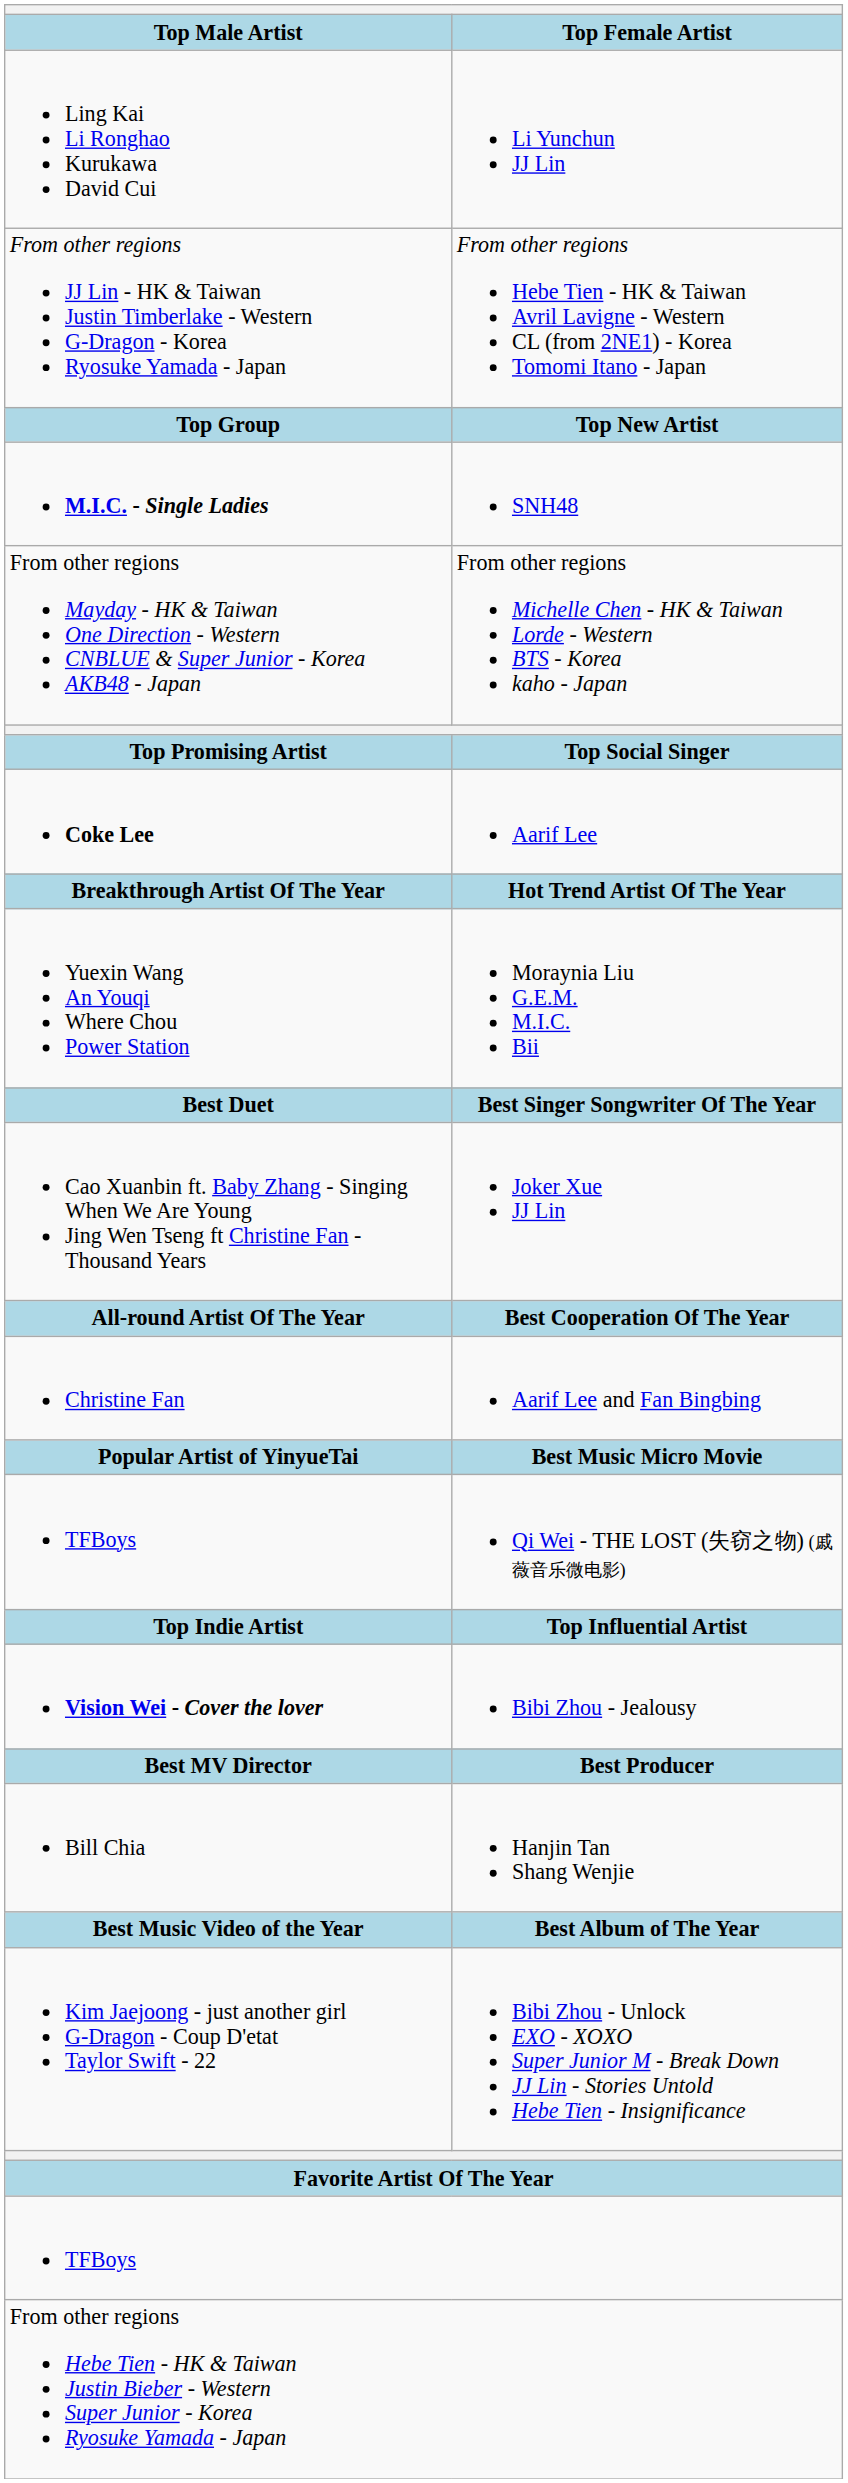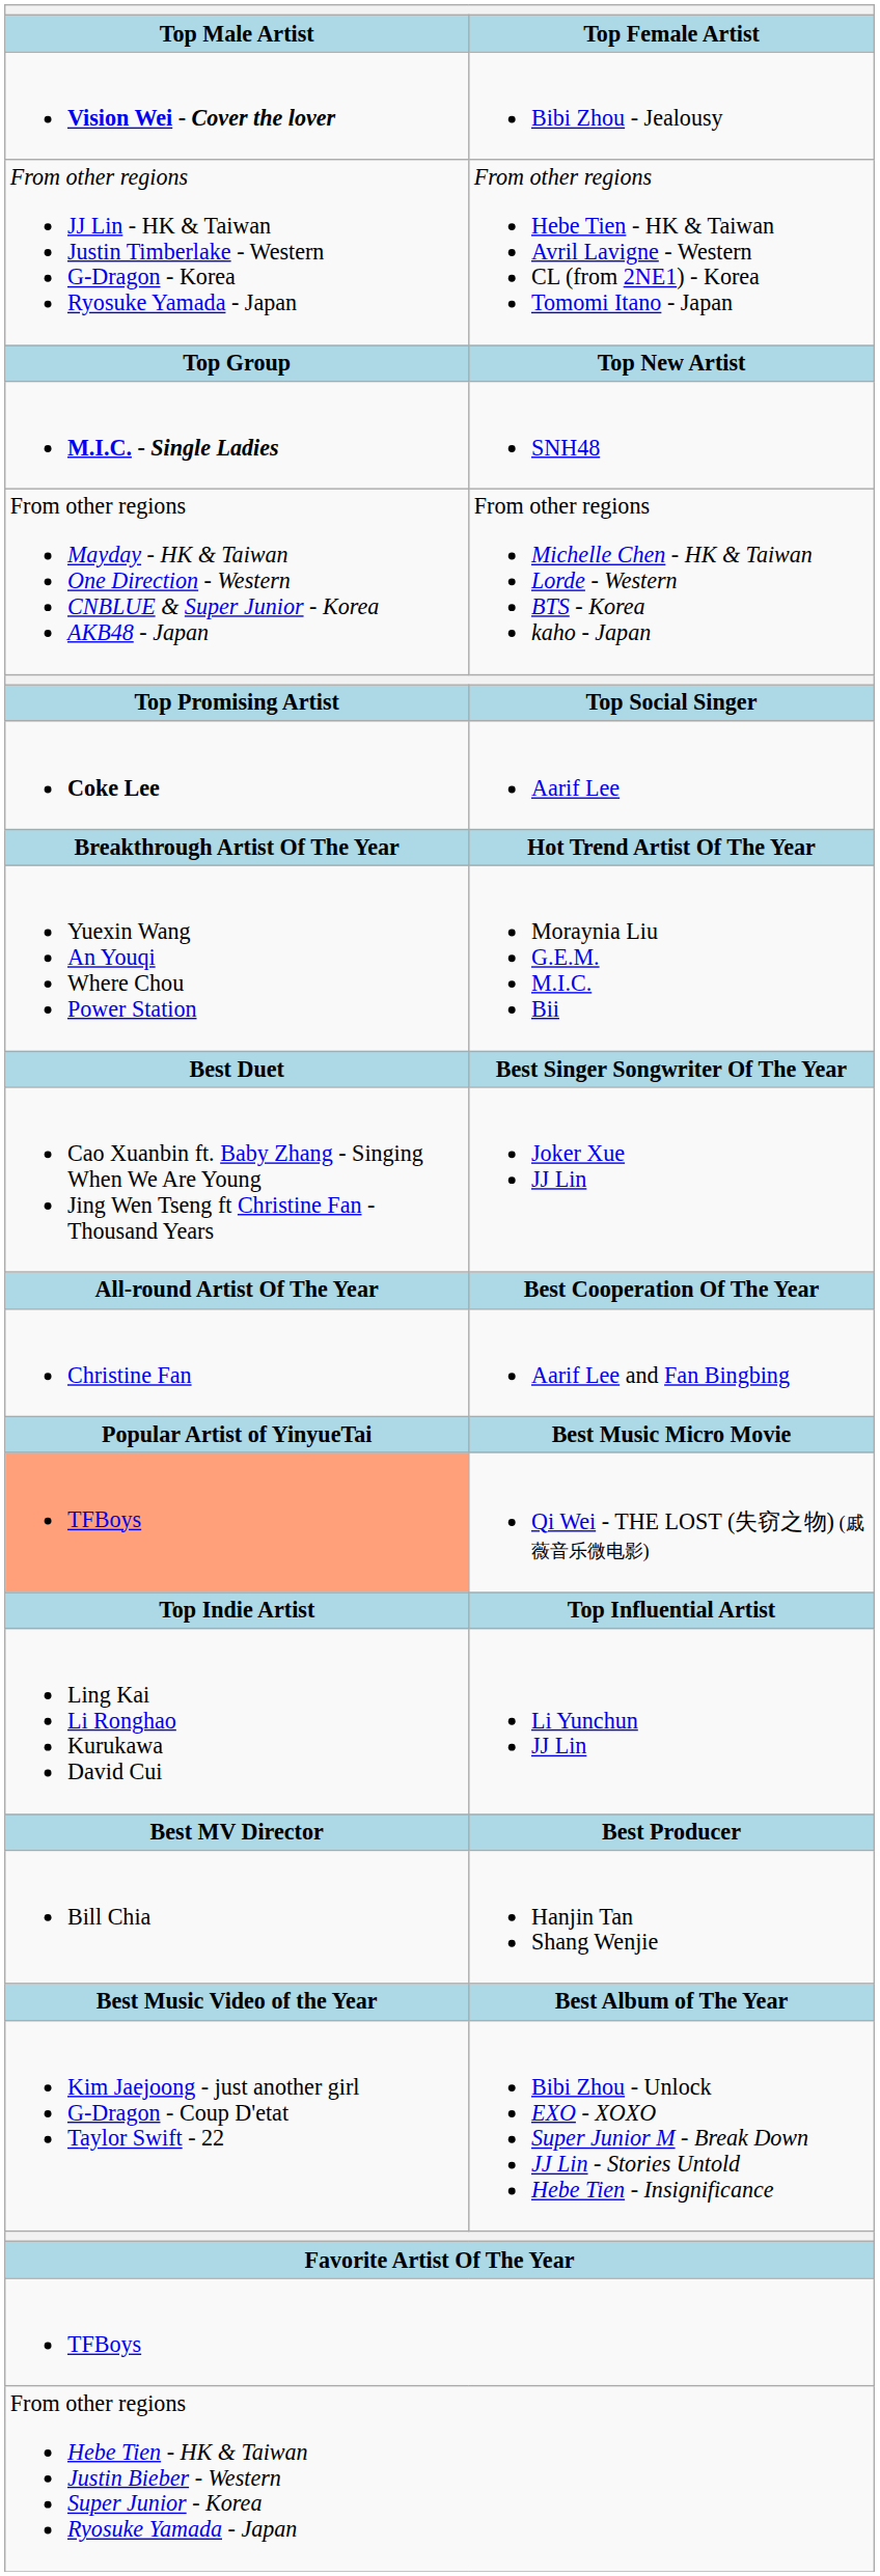 <table class="wikitable" style="width=">
 <tr>
 <th colspan="2"></th>
 </tr>
 <tr>
 <th style="background:lightblue;">Top Male Artist</th>
 <th style="background:lightblue;">Top Female Artist</th>
 </tr>
 <tr>
-<td><br><ul><li>Ling Kai</li><li><a href='#'>Li Ronghao</a></li><li>Kurukawa</li><li>David Cui</li></ul></td>
-<td><br><ul><li><a href='#'>Li Yunchun</a></li><li><a href='#'>JJ Lin</a></li></ul></td>
+<td valign="top"><br><ul><li><strong><a href='#'>Vision Wei</a> - <em>Cover the lover<strong><em></li></ul></td>
+<td valign="top"><br><ul><li></strong><a href='#'>Bibi Zhou</a> - </em>Jealousy</em></strong></li></ul></td>
 </tr>
 <tr>
 <td><em>From other regions</em><br><ul><li><a href='#'>JJ Lin</a> - HK & Taiwan</li><li><a href='#'>Justin Timberlake</a> - Western</li><li><a href='#'>G-Dragon</a> - Korea</li><li><a href='#'>Ryosuke Yamada</a> - Japan</li></ul></td>
 <td><em>From other regions</em><br><ul><li><a href='#'>Hebe Tien</a> - HK & Taiwan</li><li><a href='#'>Avril Lavigne</a> - Western</li><li>CL (from <a href='#'>2NE1</a>) - Korea</li><li><a href='#'>Tomomi Itano</a> - Japan</li></ul></td>
 </tr>
 <tr>
 <th style="background:lightblue;">Top Group</th>
 <th style="background:lightblue;">Top New Artist</th>
 </tr>
 <tr>
 <td valign="top"><br><ul><li><strong><a href='#'>M.I.C.</a> - <em>Single Ladies<strong><em></li></ul></td>
 <td valign="top"><br><ul><li></strong><a href='#'>SNH48</a><strong></li></ul></td>
 </tr>
 <tr>
 <td></em>From other regions<em><br><ul><li><a href='#'>Mayday</a> - HK & Taiwan</li><li><a href='#'>One Direction</a> - Western</li><li><a href='#'>CNBLUE</a> & <a href='#'>Super Junior</a> - Korea</li><li><a href='#'>AKB48</a> - Japan</li></ul></td>
 <td></em>From other regions<em><br><ul><li><a href='#'>Michelle Chen</a> - HK & Taiwan</li><li><a href='#'>Lorde</a> - Western</li><li><a href='#'>BTS</a> - Korea</li><li>kaho - Japan</li></ul></td>
 </tr>
 <tr>
 <th colspan="2"></th>
 </tr>
 <tr>
 <th style="background:lightblue;">Top Promising Artist</th>
 <th style="background:lightblue;">Top Social Singer</th>
 </tr>
 <tr>
 <td valign="top"><strong><br><ul><li>Coke Lee</li></ul></strong></td>
 <td valign="top"><br><ul><li><a href='#'>Aarif Lee</a></li></ul></td>
 </tr>
 <tr>
 <th style="background:lightblue;">Breakthrough Artist Of The Year</th>
 <th style="background:lightblue;">Hot Trend Artist Of The Year</th>
 </tr>
 <tr>
 <td valign="top"><br><ul><li>Yuexin Wang</li><li><a href='#'>An Youqi</a></li><li>Where Chou</li><li><a href='#'>Power Station</a></li></ul></td>
 <td valign="top"><br><ul><li>Moraynia Liu</li><li><a href='#'>G.E.M.</a></li><li><a href='#'>M.I.C.</a></li><li><a href='#'>Bii</a></li></ul></td>
 </tr>
 <tr>
 <th style="background:lightblue;">Best Duet</th>
 <th style="background:lightblue;">Best Singer Songwriter Of The Year</th>
 </tr>
 <tr>
 <td valign="top"><br><ul><li>Cao Xuanbin ft. <a href='#'>Baby Zhang</a> - Singing When We Are Young</li><li>Jing Wen Tseng ft <a href='#'>Christine Fan</a> - Thousand Years</li></ul></td>
 <td valign="top"><br><ul><li><a href='#'>Joker Xue</a></li><li><a href='#'>JJ Lin</a></li></ul></td>
 </tr>
 <tr>
 <th style="background:lightblue;">All-round Artist Of The Year</th>
 <th style="background:lightblue;">Best Cooperation Of The Year</th>
 </tr>
 <tr>
 <td valign="top"><br><ul><li><a href='#'>Christine Fan</a></li></ul></td>
 <td valign="top"><br><ul><li><a href='#'>Aarif Lee</a> and <a href='#'>Fan Bingbing</a></li></ul></td>
 </tr>
 <tr>
 <th style="background:lightblue;">Popular Artist of YinyueTai</th>
 <th style="background:lightblue;">Best Music Micro Movie</th>
 </tr>
 <tr>
-<td valign="top"><br><ul><li><a href='#'>TFBoys</a></li></ul></td>
+<td valign="top" style="background: lightsalmon;"><br><ul><li><a href='#'>TFBoys</a></li></ul></td>
 <td><br><ul><li><a href='#'>Qi Wei</a> -  THE LOST (失窃之物)<small> (戚薇音乐微电影)</small></li></ul></td>
 </tr>
 <tr>
 <th style="background:lightblue;">Top Indie Artist</th>
 <th style="background:lightblue;">Top Influential Artist</th>
 </tr>
 <tr>
-<td valign="top"><br><ul><li><strong><a href='#'>Vision Wei</a> - <em>Cover the lover<strong><em></li></ul></td>
-<td valign="top"><br><ul><li></strong><a href='#'>Bibi Zhou</a> - </em>Jealousy</em></strong></li></ul></td>
+<td><br><ul><li>Ling Kai</li><li><a href='#'>Li Ronghao</a></li><li>Kurukawa</li><li>David Cui</li></ul></td>
+<td><br><ul><li><a href='#'>Li Yunchun</a></li><li><a href='#'>JJ Lin</a></li></ul></td>
 </tr>
 <tr>
 <th style="background:lightblue;">Best MV Director</th>
 <th style="background:lightblue;">Best Producer</th>
 </tr>
 <tr>
 <td valign="top"><br><ul><li>Bill Chia</li></ul></td>
 <td valign="top"><br><ul><li>Hanjin Tan</li><li>Shang Wenjie</li></ul></td>
 </tr>
 <tr>
 <th style="background:lightblue;">Best Music Video of the Year</th>
 <th style="background:lightblue;">Best Album of The Year</th>
 </tr>
 <tr>
 <td valign="top"><br><ul><li><a href='#'>Kim Jaejoong</a> - just another girl</li><li><a href='#'>G-Dragon</a> - Coup D'etat</li><li><a href='#'>Taylor Swift</a> - 22</li></ul></td>
 <td valign="top"><br><ul><li><a href='#'>Bibi Zhou</a> - </em>Unlock<em></li><li><a href='#'>EXO</a> - XOXO</li><li><a href='#'>Super Junior M</a> - Break Down</li><li><a href='#'>JJ Lin</a> - Stories Untold</li><li><a href='#'>Hebe Tien</a> - Insignificance</li></ul></td>
 </tr>
 <tr>
 <th colspan="2"></th>
 </tr>
 <tr>
 <th colspan="2" style="background:lightblue;">Favorite Artist Of The Year</th>
 </tr>
 <tr>
 <td colspan="2"><br><ul><li><a href='#'>TFBoys</a></li></ul></td>
 </tr>
 <tr>
 <td colspan="2"></em>From other regions<em><br><ul><li><a href='#'>Hebe Tien</a> - HK & Taiwan</li><li><a href='#'>Justin Bieber</a> - Western</li><li><a href='#'>Super Junior</a> - Korea</li><li><a href='#'>Ryosuke Yamada</a> - Japan</li></ul></td>
 </tr>
 </table>
